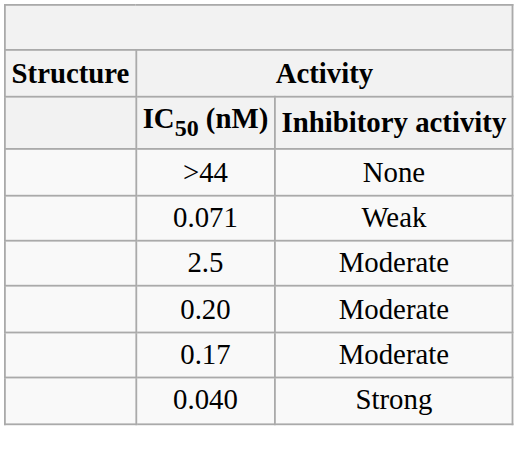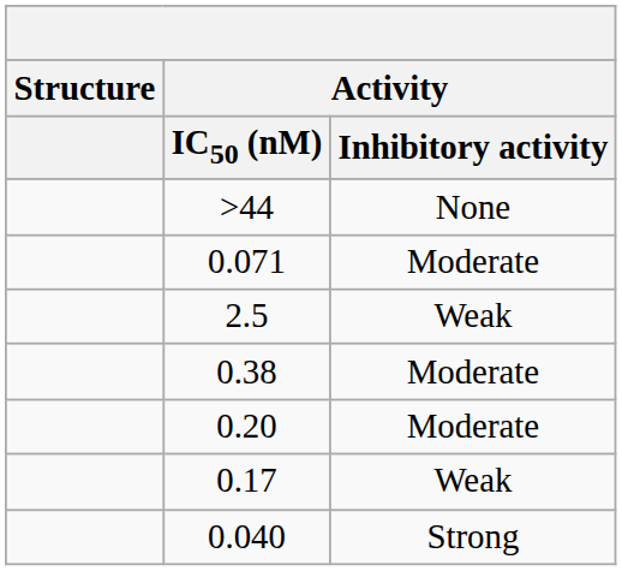 <table class="wikitable">
 <tr>
 <th colspan="3" style="text-align: center;"><br></th>
 </tr>
 <tr>
 <th style="text-align: center;">Structure</th>
 <th style="text-align: center;" colspan="2">Activity</th>
 </tr>
 <tr>
 <th style="text-align: center;"></th>
 <th style="text-align: center;">IC<sub>50</sub> (nM)</th>
 <th style="text-align: center;">Inhibitory activity</th>
 </tr>
 <tr>
 <td style="text-align: center;"><br></td>
 <td style="text-align: center;">>44</td>
 <td style="text-align: center;">None</td>
 </tr>
 <tr>
 <td style="text-align: center;"><br></td>
 <td style="text-align: center;">0.071</td>
+<td style="text-align: center;">Moderate</td>
+</tr>
+<tr>
+<td style="text-align: center;"><br></td>
+<td style="text-align: center;">2.5</td>
 <td style="text-align: center;">Weak</td>
 </tr>
 <tr>
 <td style="text-align: center;"><br></td>
-<td style="text-align: center;">2.5</td>
+<td style="text-align: center;">0.38</td>
 <td style="text-align: center;">Moderate</td>
 </tr>
 <tr>
 <td style="text-align: center;"><br></td>
 <td style="text-align: center;">0.20</td>
 <td style="text-align: center;">Moderate</td>
 </tr>
 <tr>
 <td style="text-align: center;"><br></td>
 <td style="text-align: center;">0.17</td>
-<td style="text-align: center;">Moderate</td>
+<td style="text-align: center;">Weak</td>
 </tr>
 <tr>
 <td style="text-align: center;"><br></td>
 <td style="text-align: center;">0.040</td>
 <td style="text-align: center;">Strong</td>
 </tr>
 </table>
